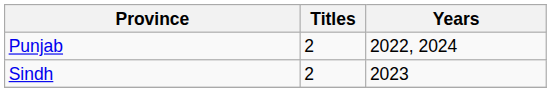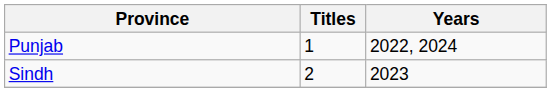 <table class="wikitable " style="font-size: 95%;">
 <tr>
 <th width="250">Province</th>
 <th width="50">Titles</th>
 <th width="150">Years</th>
 </tr>
 <tr>
 <td><a href='#'>Punjab</a></td>
-<td>2</td>
+<td>1</td>
 <td>2022, 2024</td>
 </tr>
 <tr>
 <td><a href='#'> Sindh</a></td>
 <td>2</td>
 <td>2023</td>
 </tr>
 <tr>
 </tr>
 </table>
